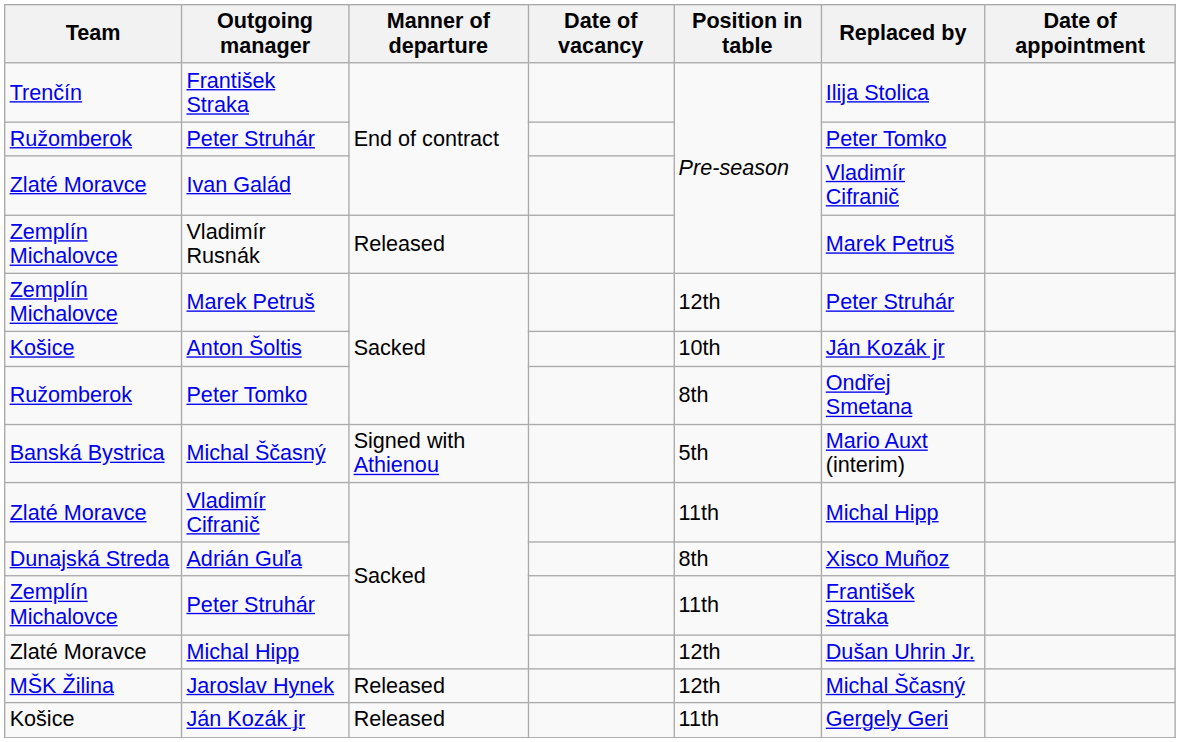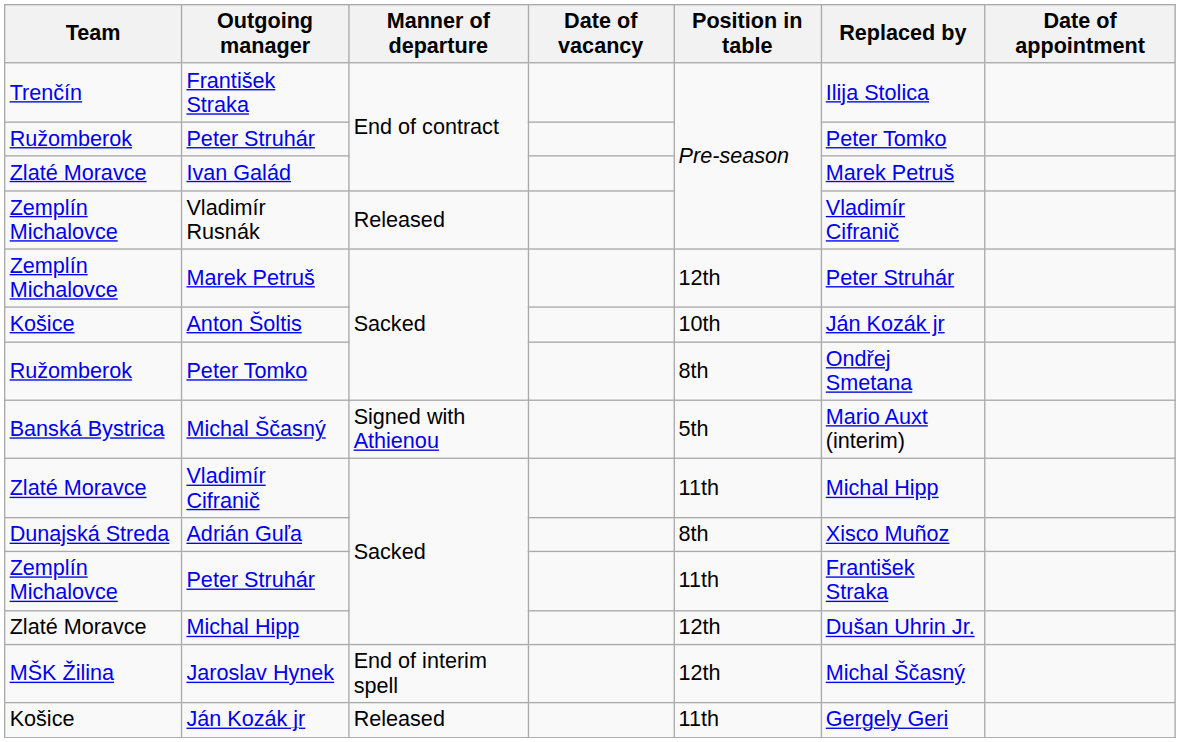 <table class="wikitable sortable">
 <tr>
 <th>Team</th>
 <th>Outgoing manager</th>
 <th>Manner of departure</th>
 <th>Date of vacancy</th>
 <th>Position in table</th>
 <th>Replaced by</th>
 <th>Date of appointment</th>
 </tr>
 <tr>
 <td><a href='#'>Trenčín</a></td>
 <td> <a href='#'>František Straka</a></td>
 <td rowspan="3">End of contract</td>
 <td></td>
 <td rowspan="4"><em>Pre-season</em></td>
 <td> <a href='#'>Ilija Stolica</a></td>
 <td></td>
 </tr>
 <tr>
 <td><a href='#'>Ružomberok</a></td>
 <td> <a href='#'>Peter Struhár</a></td>
 <td></td>
 <td> <a href='#'>Peter Tomko</a></td>
 <td></td>
 </tr>
 <tr>
 <td><a href='#'>Zlaté Moravce</a></td>
 <td> <a href='#'>Ivan Galád</a></td>
 <td></td>
-<td> <a href='#'>Vladimír Cifranič</a></td>
+<td> <a href='#'>Marek Petruš</a></td>
 <td></td>
 </tr>
 <tr>
 <td><a href='#'>Zemplín Michalovce</a></td>
 <td> Vladimír Rusnák</td>
 <td>Released</td>
 <td></td>
-<td> <a href='#'>Marek Petruš</a></td>
+<td> <a href='#'>Vladimír Cifranič</a></td>
 <td></td>
 </tr>
 <tr>
 <td><a href='#'>Zemplín Michalovce</a></td>
 <td> <a href='#'>Marek Petruš</a></td>
 <td rowspan="3">Sacked</td>
 <td></td>
 <td>12th</td>
 <td> <a href='#'>Peter Struhár</a></td>
 <td></td>
 </tr>
 <tr>
 <td><a href='#'>Košice</a></td>
 <td> <a href='#'>Anton Šoltis</a></td>
 <td></td>
 <td>10th</td>
 <td> <a href='#'>Ján Kozák jr</a></td>
 <td></td>
 </tr>
 <tr>
 <td><a href='#'>Ružomberok</a></td>
 <td> <a href='#'>Peter Tomko</a></td>
 <td></td>
 <td>8th</td>
 <td> <a href='#'>Ondřej Smetana</a></td>
 <td></td>
 </tr>
 <tr>
 <td><a href='#'>Banská Bystrica</a></td>
 <td> <a href='#'>Michal Ščasný</a></td>
 <td>Signed with  <a href='#'>Athienou</a></td>
 <td></td>
 <td>5th</td>
 <td> <a href='#'>Mario Auxt</a> (interim)</td>
 <td></td>
 </tr>
 <tr>
 <td><a href='#'>Zlaté Moravce</a></td>
 <td> <a href='#'>Vladimír Cifranič</a></td>
 <td rowspan="4">Sacked</td>
 <td></td>
 <td>11th</td>
 <td> <a href='#'>Michal Hipp</a></td>
 <td></td>
 </tr>
 <tr>
 <td><a href='#'>Dunajská Streda</a></td>
 <td> <a href='#'>Adrián Guľa</a></td>
 <td></td>
 <td>8th</td>
 <td> <a href='#'>Xisco Muñoz</a></td>
 <td></td>
 </tr>
 <tr>
 <td><a href='#'>Zemplín Michalovce</a></td>
 <td> <a href='#'>Peter Struhár</a></td>
 <td></td>
 <td>11th</td>
 <td> <a href='#'>František Straka</a></td>
 <td></td>
 </tr>
 <tr>
 <td>Zlaté Moravce</td>
 <td> <a href='#'>Michal Hipp</a></td>
 <td></td>
 <td>12th</td>
 <td> <a href='#'>Dušan Uhrin Jr.</a></td>
 <td></td>
 </tr>
 <tr>
 <td><a href='#'>MŠK Žilina</a></td>
 <td> <a href='#'>Jaroslav Hynek</a></td>
-<td>Released</td>
+<td>End of interim spell</td>
 <td></td>
 <td>12th</td>
 <td> <a href='#'>Michal Ščasný</a></td>
 <td></td>
 </tr>
 <tr>
 <td>Košice</td>
 <td> <a href='#'>Ján Kozák jr</a></td>
 <td>Released</td>
 <td></td>
 <td>11th</td>
 <td> <a href='#'>Gergely Geri</a></td>
 <td></td>
 </tr>
 </table>
